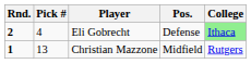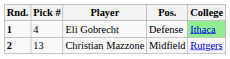 <table class="wikitable">
 <tr>
 <th>Rnd.</th>
 <th>Pick #</th>
 <th>Player</th>
 <th>Pos.</th>
 <th>College</th>
 </tr>
 <tr>
-<td><strong>2</strong></td>
+<td><strong>1</strong></td>
 <td>4</td>
 <td>Eli Gobrecht</td>
 <td>Defense</td>
 <td style="background: lightgreen;"><a href='#'>Ithaca</a></td>
 </tr>
 <tr>
-<td><strong>1</strong></td>
+<td><strong>2</strong></td>
 <td>13</td>
 <td>Christian Mazzone</td>
 <td>Midfield</td>
 <td><a href='#'>Rutgers</a></td>
 </tr>
 </table>
